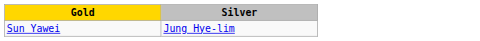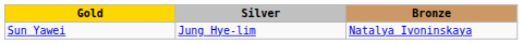 <table class="wikitable" style="text-align:left">
 <tr align="center">
 <td width=200 bgcolor=gold><strong>Gold</strong></td>
 <td width=200 bgcolor=silver><strong>Silver</strong></td>
+<td width=200 bgcolor=CC9966><strong>Bronze</strong></td>
 </tr>
 <tr>
 <td><a href='#'>Sun Yawei</a><br><em></em></td>
 <td><a href='#'>Jung Hye-lim</a><br><em></em></td>
+<td><a href='#'>Natalya Ivoninskaya</a><br><em></em></td>
 </tr>
 </table>
